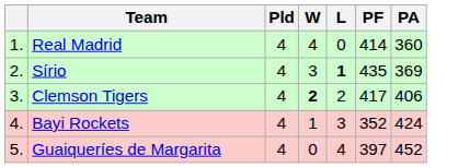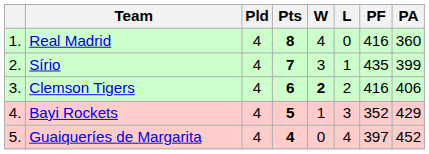 <table class=wikitable style="text-align:center">
 <tr>
 <th width=15></th>
 <th width=220>Team</th>
 <th width=20>Pld</th>
+<th width=30>Pts</th>
 <th width=20>W</th>
 <th width=20>L</th>
 <th width=20>PF</th>
 <th width=20>PA</th>
 </tr>
 <tr style="background: #ccffcc;">
 <td>1.</td>
 <td align=left> <a href='#'>Real Madrid</a></td>
 <td>4</td>
+<td><strong>8</strong></td>
 <td>4</td>
 <td>0</td>
-<td>414</td>
+<td>416</td>
 <td>360</td>
 </tr>
 <tr style="background: #ccffcc;">
 <td>2.</td>
 <td align=left> <a href='#'>Sírio</a></td>
 <td>4</td>
+<td><strong>7</strong></td>
 <td>3</td>
-<td><strong>1</strong></td>
+<td>1</td>
 <td>435</td>
-<td>369</td>
+<td>399</td>
 </tr>
 <tr style="background: #ccffcc;">
 <td>3.</td>
 <td align=left> <a href='#'>Clemson Tigers</a></td>
 <td>4</td>
+<td><strong>6</strong></td>
 <td><strong>2</strong></td>
 <td>2</td>
-<td>417</td>
+<td>416</td>
 <td>406</td>
 </tr>
 <tr style="background:#ffcccc;">
 <td>4.</td>
 <td align=left> <a href='#'>Bayi Rockets</a></td>
 <td>4</td>
+<td><strong>5</strong></td>
 <td>1</td>
 <td>3</td>
 <td>352</td>
-<td>424</td>
+<td>429</td>
 </tr>
 <tr style="background:#ffcccc;">
 <td>5.</td>
 <td align=left> <a href='#'>Guaiqueríes de Margarita</a></td>
 <td>4</td>
+<td><strong>4</strong></td>
 <td>0</td>
 <td>4</td>
 <td>397</td>
 <td>452</td>
 </tr>
 </table>
